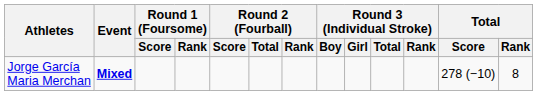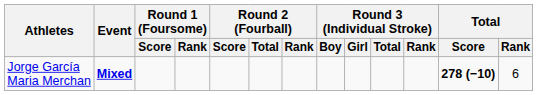 <table class="wikitable" style="font-size:90%">
 <tr>
 <th rowspan="2">Athletes</th>
 <th rowspan="2">Event</th>
 <th colspan="2">Round 1<br>(Foursome)</th>
 <th colspan="3">Round 2<br>(Fourball)</th>
 <th colspan="4">Round 3<br>(Individual Stroke)</th>
 <th colspan="2">Total</th>
 </tr>
 <tr style="font-size:95%">
 <th>Score</th>
 <th>Rank</th>
 <th>Score</th>
 <th>Total</th>
 <th>Rank</th>
 <th>Boy</th>
 <th>Girl</th>
 <th>Total</th>
 <th>Rank</th>
 <th>Score</th>
 <th>Rank</th>
 </tr>
 <tr align=center>
 <td align=left><a href='#'>Jorge García</a><br><a href='#'>Maria Merchan</a></td>
 <td align=left><strong><a href='#'>Mixed</a></strong></td>
 <td></td>
 <td></td>
 <td></td>
 <td></td>
 <td></td>
 <td></td>
 <td></td>
 <td></td>
 <td></td>
-<td>278 (−10)</td>
-<td>8</td>
+<td><strong>278 (−10)</strong></td>
+<td>6</td>
 </tr>
 </table>
